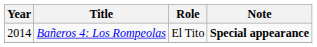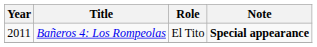 <table class="wikitable">
 <tr>
 <th>Year</th>
 <th>Title</th>
 <th>Role</th>
 <th>Note</th>
 </tr>
 <tr>
-<td>2014</td>
+<td>2011</td>
 <td><em><a href='#'>Bañeros 4: Los Rompeolas</a></em></td>
 <td>El Tito</td>
 <td><strong>Special appearance</strong></td>
 </tr>
 <tr>
 </tr>
 </table>
